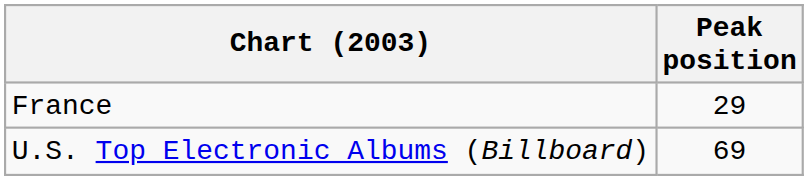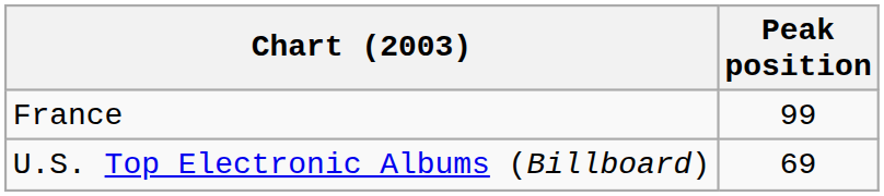 <table class="wikitable">
 <tr>
 <th>Chart (2003)</th>
 <th>Peak<br>position</th>
 </tr>
 <tr>
 <td>France</td>
-<td style="text-align:center;">29</td>
+<td style="text-align:center;">99</td>
 </tr>
 <tr>
 <td>U.S. <a href='#'>Top Electronic Albums</a> (<em>Billboard</em>)</td>
 <td style="text-align:center;">69</td>
 </tr>
 </table>
